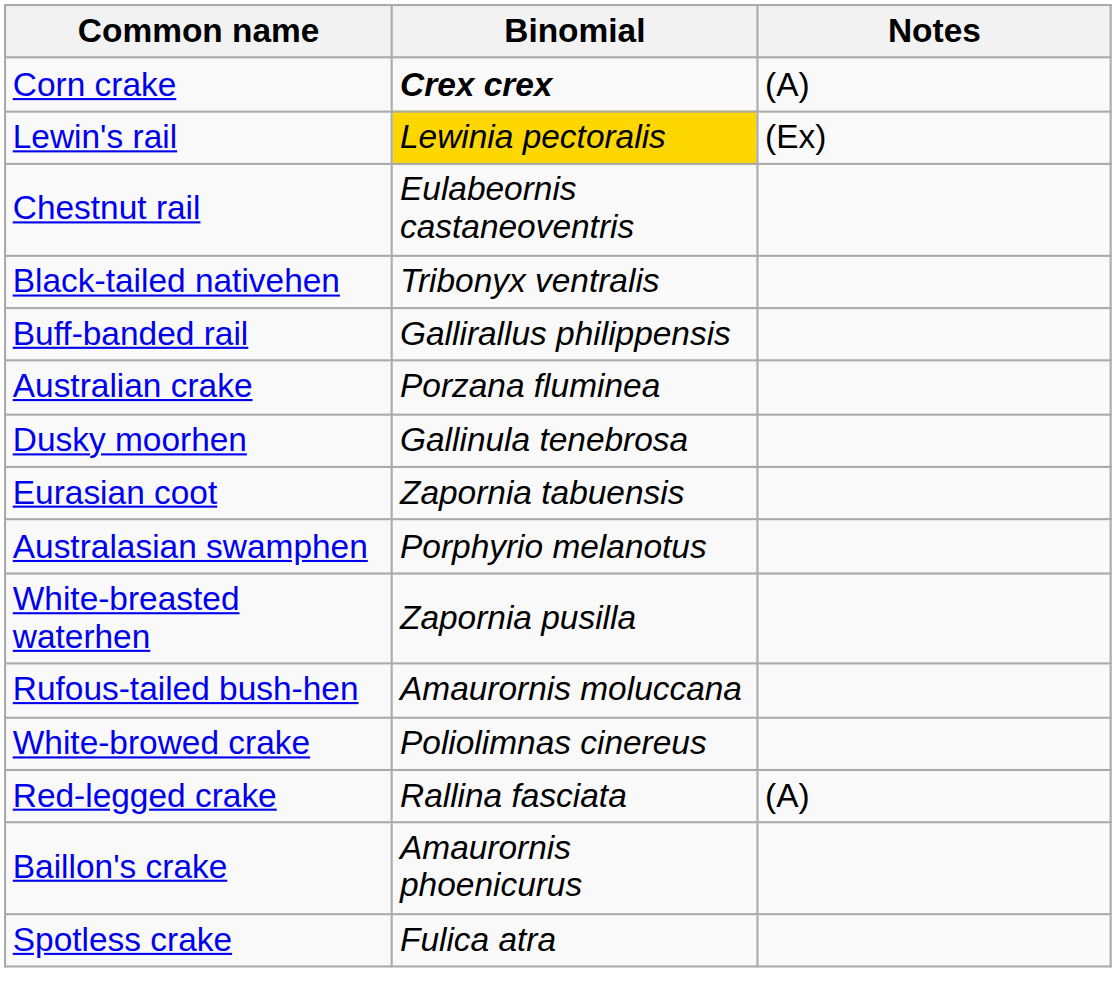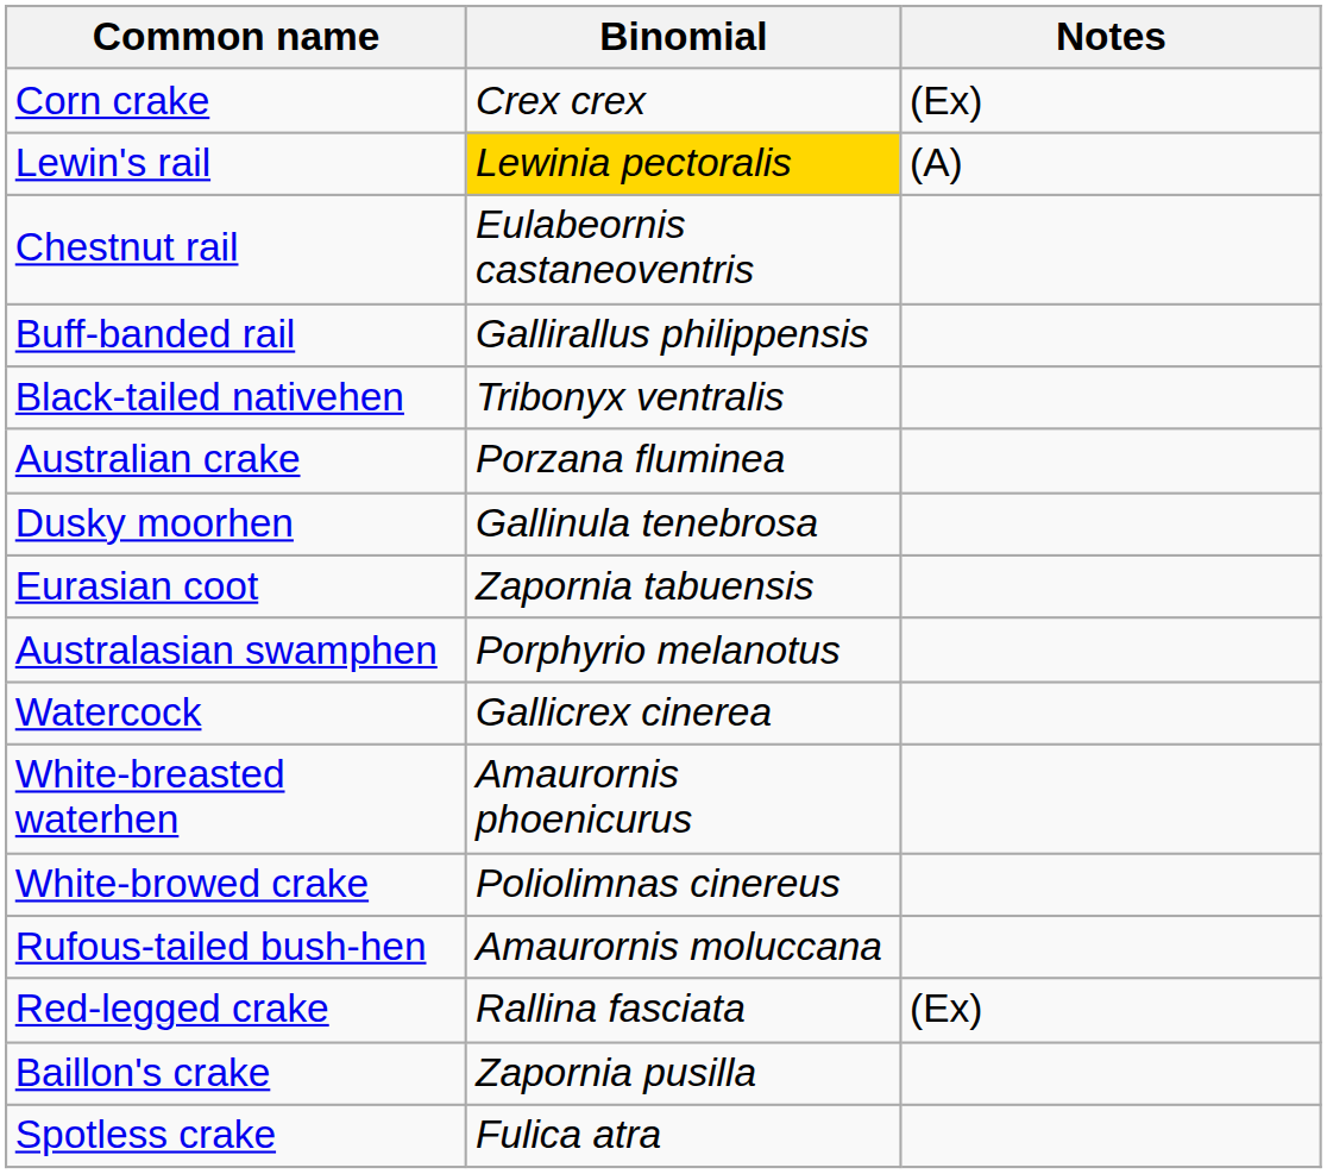 <table style="width:60%;" class="wikitable">
 <tr>
 <th width=35%>Common name</th>
 <th width=33%>Binomial</th>
 <th width=32%>Notes</th>
 </tr>
 <tr>
 <td><a href='#'>Corn crake</a></td>
-<td><strong><em>Crex crex</em></strong></td>
-<td>(A)</td>
+<td><em>Crex crex</em></td>
+<td>(Ex)</td>
 </tr>
 <tr>
 <td><a href='#'>Lewin's rail</a></td>
 <td style="background: gold;"><em>Lewinia pectoralis</em></td>
-<td>(Ex)</td>
+<td>(A)</td>
 </tr>
 <tr>
 <td><a href='#'>Chestnut rail</a></td>
 <td><em>Eulabeornis castaneoventris</em></td>
 <td></td>
 </tr>
 <tr>
-<td><a href='#'>Black-tailed nativehen</a></td>
-<td><em>Tribonyx ventralis</em></td>
+<td><a href='#'>Buff-banded rail</a></td>
+<td><em>Gallirallus philippensis</em></td>
 <td></td>
 </tr>
 <tr>
-<td><a href='#'>Buff-banded rail</a></td>
-<td><em>Gallirallus philippensis</em></td>
+<td><a href='#'>Black-tailed nativehen</a></td>
+<td><em>Tribonyx ventralis</em></td>
 <td></td>
 </tr>
 <tr>
 <td><a href='#'>Australian crake</a></td>
 <td><em>Porzana fluminea</em></td>
 <td></td>
 </tr>
 <tr>
 <td><a href='#'>Dusky moorhen</a></td>
 <td><em>Gallinula tenebrosa</em></td>
 <td></td>
 </tr>
 <tr>
 <td><a href='#'>Eurasian coot</a></td>
 <td><em>Zapornia tabuensis</em></td>
 <td></td>
 </tr>
 <tr>
 <td><a href='#'>Australasian swamphen</a></td>
 <td><em>Porphyrio melanotus</em></td>
 <td></td>
 </tr>
 <tr>
+<td><a href='#'>Watercock</a></td>
+<td><em>Gallicrex cinerea</em></td>
+<td></td>
+</tr>
+<tr>
 <td><a href='#'>White-breasted waterhen</a></td>
-<td><em>Zapornia pusilla</em></td>
+<td><em>Amaurornis phoenicurus</em></td>
+<td></td>
+</tr>
+<tr>
+<td><a href='#'>White-browed crake</a></td>
+<td><em>Poliolimnas cinereus</em></td>
 <td></td>
 </tr>
 <tr>
 <td><a href='#'>Rufous-tailed bush-hen</a></td>
 <td><em>Amaurornis moluccana</em></td>
 <td></td>
 </tr>
 <tr>
-<td><a href='#'>White-browed crake</a></td>
-<td><em>Poliolimnas cinereus</em></td>
-<td></td>
-</tr>
-<tr>
 <td><a href='#'>Red-legged crake</a></td>
 <td><em>Rallina fasciata</em></td>
-<td>(A)</td>
+<td>(Ex)</td>
 </tr>
 <tr>
 <td><a href='#'>Baillon's crake</a></td>
-<td><em>Amaurornis phoenicurus</em></td>
+<td><em>Zapornia pusilla</em></td>
 <td></td>
 </tr>
 <tr>
 <td><a href='#'>Spotless crake</a></td>
 <td><em>Fulica atra</em></td>
 <td></td>
 </tr>
 </table>
